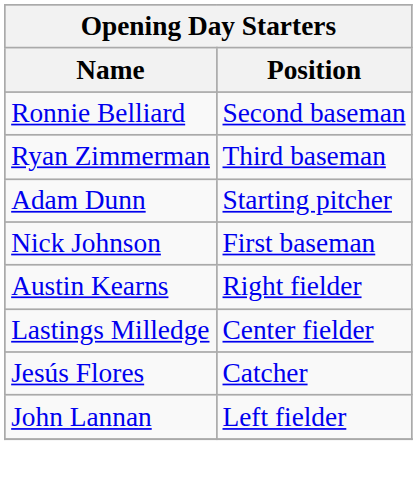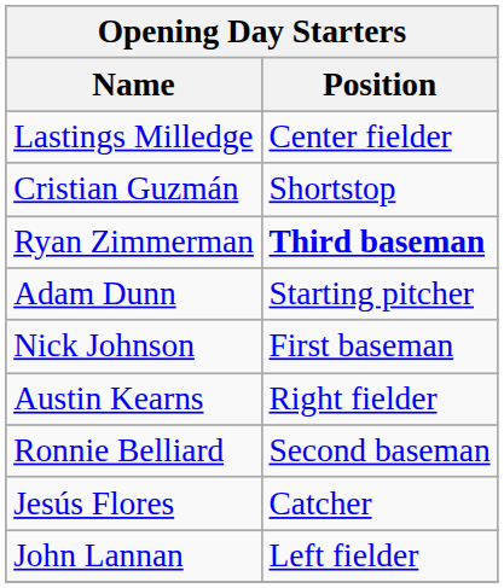 <table class="wikitable" style="text-align:left">
 <tr>
 <th colspan="2">Opening Day Starters</th>
 </tr>
 <tr>
 <th>Name</th>
 <th>Position</th>
 </tr>
 <tr>
-<td><a href='#'>Ronnie Belliard</a></td>
-<td><a href='#'>Second baseman</a></td>
+<td><a href='#'>Lastings Milledge</a></td>
+<td><a href='#'>Center fielder</a></td>
+</tr>
+<tr>
+<td><a href='#'>Cristian Guzmán</a></td>
+<td><a href='#'>Shortstop</a></td>
 </tr>
 <tr>
 <td><a href='#'>Ryan Zimmerman</a></td>
-<td><a href='#'>Third baseman</a></td>
+<td><strong><a href='#'>Third baseman</a></strong></td>
 </tr>
 <tr>
 <td><a href='#'>Adam Dunn</a></td>
 <td><a href='#'>Starting pitcher</a></td>
 </tr>
 <tr>
 <td><a href='#'>Nick Johnson</a></td>
 <td><a href='#'>First baseman</a></td>
 </tr>
 <tr>
 <td><a href='#'>Austin Kearns</a></td>
 <td><a href='#'>Right fielder</a></td>
 </tr>
 <tr>
-<td><a href='#'>Lastings Milledge</a></td>
-<td><a href='#'>Center fielder</a></td>
+<td><a href='#'>Ronnie Belliard</a></td>
+<td><a href='#'>Second baseman</a></td>
 </tr>
 <tr>
 <td><a href='#'>Jesús Flores</a></td>
 <td><a href='#'>Catcher</a></td>
 </tr>
 <tr>
 <td><a href='#'>John Lannan</a></td>
 <td><a href='#'>Left fielder</a></td>
 </tr>
 <tr>
 </tr>
 </table>
